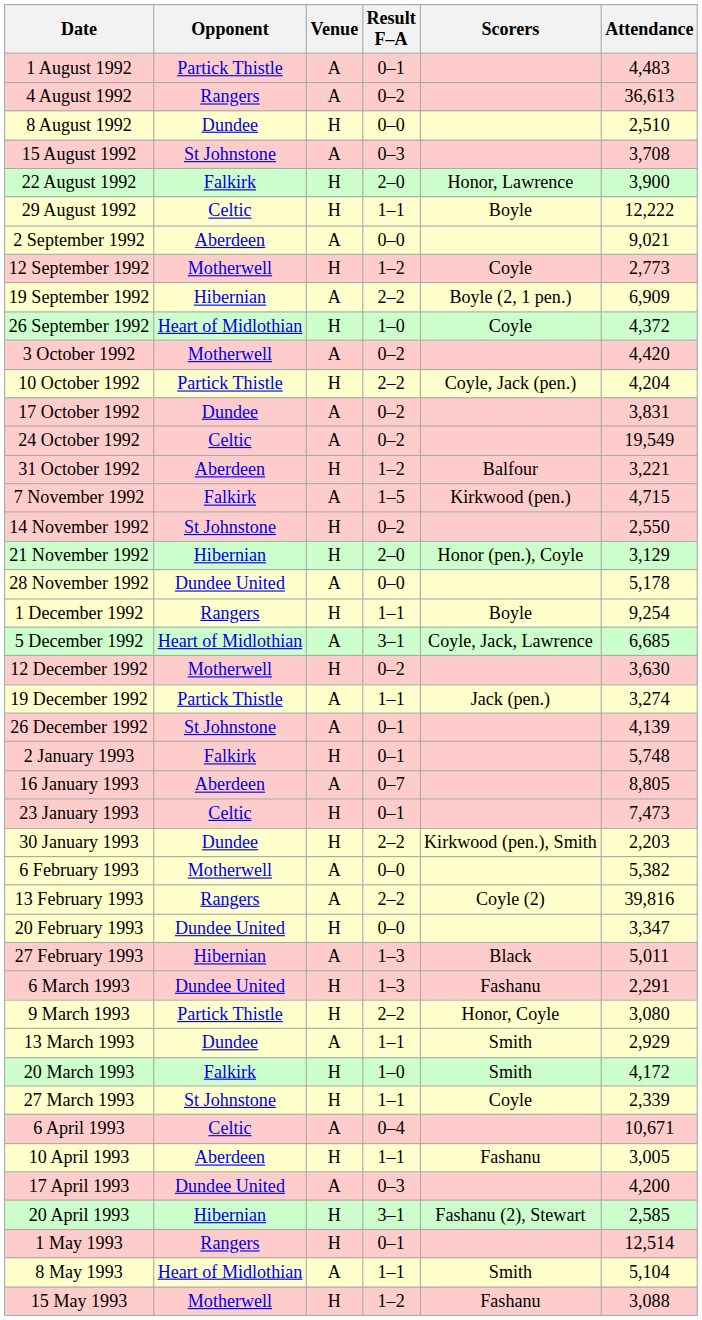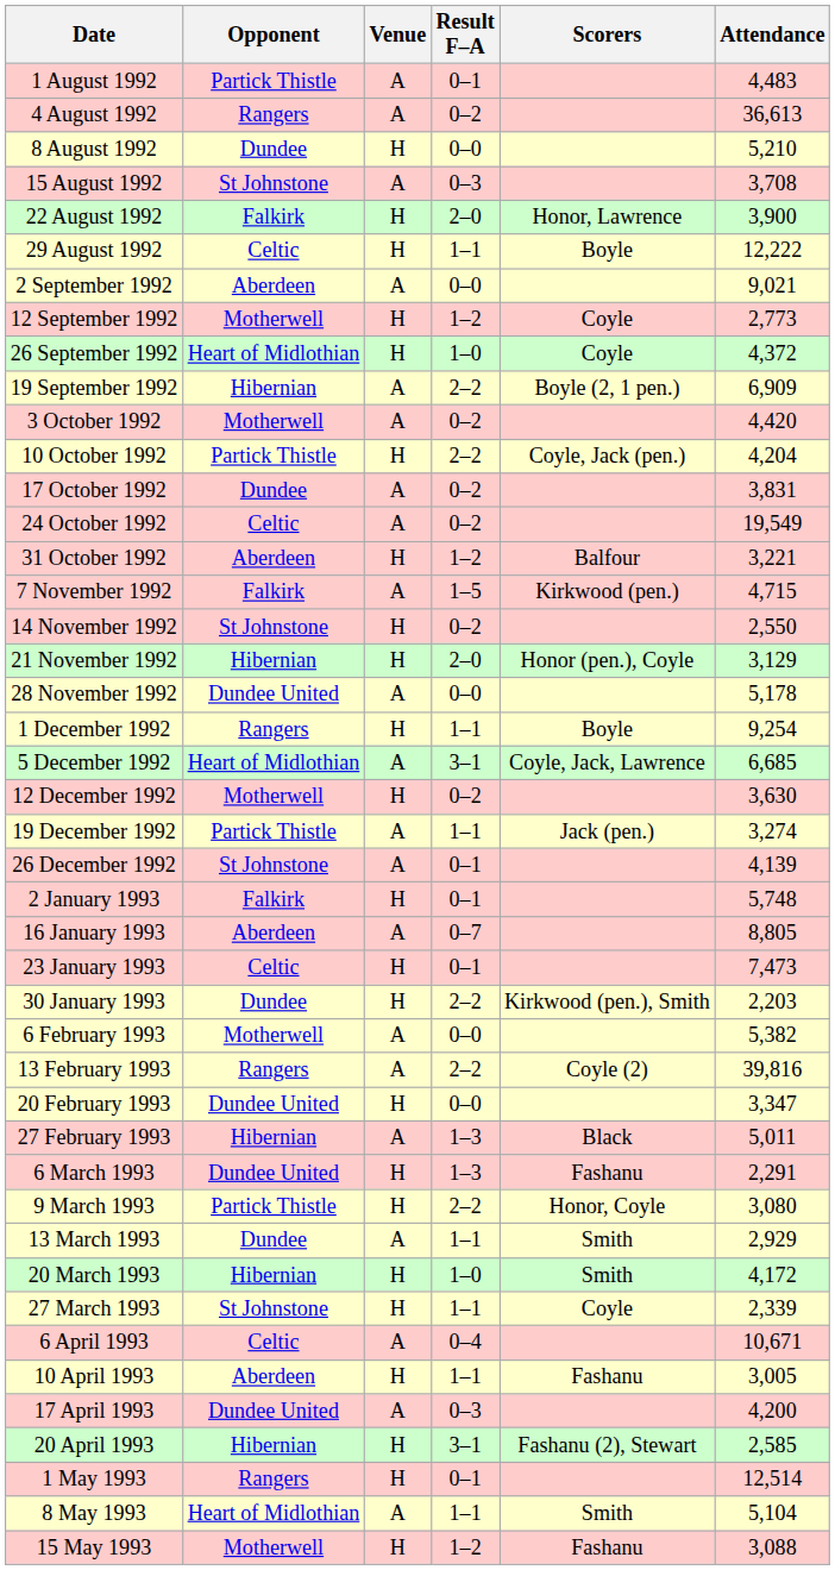 <table class="wikitable sortable" style="text-align:center;">
 <tr>
 <th>Date</th>
 <th>Opponent</th>
 <th>Venue</th>
 <th>Result<br>F–A</th>
 <th class=unsortable>Scorers</th>
 <th>Attendance</th>
 </tr>
 <tr bgcolor="#FFCCCC">
 <td>1 August 1992</td>
 <td><a href='#'>Partick Thistle</a></td>
 <td>A</td>
 <td>0–1</td>
 <td></td>
 <td>4,483</td>
 </tr>
 <tr bgcolor="#FFCCCC">
 <td>4 August 1992</td>
 <td><a href='#'>Rangers</a></td>
 <td>A</td>
 <td>0–2</td>
 <td></td>
 <td>36,613</td>
 </tr>
 <tr bgcolor="#FFFFCC">
 <td>8 August 1992</td>
 <td><a href='#'>Dundee</a></td>
 <td>H</td>
 <td>0–0</td>
 <td></td>
-<td>2,510</td>
+<td>5,210</td>
 </tr>
 <tr bgcolor="#FFCCCC">
 <td>15 August 1992</td>
 <td><a href='#'>St Johnstone</a></td>
 <td>A</td>
 <td>0–3</td>
 <td></td>
 <td>3,708</td>
 </tr>
 <tr bgcolor="#CCFFCC">
 <td>22 August 1992</td>
 <td><a href='#'>Falkirk</a></td>
 <td>H</td>
 <td>2–0</td>
 <td>Honor, Lawrence</td>
 <td>3,900</td>
 </tr>
 <tr bgcolor="#FFFFCC">
 <td>29 August 1992</td>
 <td><a href='#'>Celtic</a></td>
 <td>H</td>
 <td>1–1</td>
 <td>Boyle</td>
 <td>12,222</td>
 </tr>
 <tr bgcolor="#FFFFCC">
 <td>2 September 1992</td>
 <td><a href='#'>Aberdeen</a></td>
 <td>A</td>
 <td>0–0</td>
 <td></td>
 <td>9,021</td>
 </tr>
 <tr bgcolor="#FFCCCC">
 <td>12 September 1992</td>
 <td><a href='#'>Motherwell</a></td>
 <td>H</td>
 <td>1–2</td>
 <td>Coyle</td>
 <td>2,773</td>
 </tr>
+<tr bgcolor="#CCFFCC">
+<td>26 September 1992</td>
+<td><a href='#'>Heart of Midlothian</a></td>
+<td>H</td>
+<td>1–0</td>
+<td>Coyle</td>
+<td>4,372</td>
+</tr>
 <tr bgcolor="#FFFFCC">
 <td>19 September 1992</td>
 <td><a href='#'>Hibernian</a></td>
 <td>A</td>
 <td>2–2</td>
 <td>Boyle (2, 1 pen.)</td>
 <td>6,909</td>
-</tr>
-<tr bgcolor="#CCFFCC">
-<td>26 September 1992</td>
-<td><a href='#'>Heart of Midlothian</a></td>
-<td>H</td>
-<td>1–0</td>
-<td>Coyle</td>
-<td>4,372</td>
 </tr>
 <tr bgcolor="#FFCCCC">
 <td>3 October 1992</td>
 <td><a href='#'>Motherwell</a></td>
 <td>A</td>
 <td>0–2</td>
 <td></td>
 <td>4,420</td>
 </tr>
 <tr bgcolor="#FFFFCC">
 <td>10 October 1992</td>
 <td><a href='#'>Partick Thistle</a></td>
 <td>H</td>
 <td>2–2</td>
 <td>Coyle, Jack (pen.)</td>
 <td>4,204</td>
 </tr>
 <tr bgcolor="#FFCCCC">
 <td>17 October 1992</td>
 <td><a href='#'>Dundee</a></td>
 <td>A</td>
 <td>0–2</td>
 <td></td>
 <td>3,831</td>
 </tr>
 <tr bgcolor="#FFCCCC">
 <td>24 October 1992</td>
 <td><a href='#'>Celtic</a></td>
 <td>A</td>
 <td>0–2</td>
 <td></td>
 <td>19,549</td>
 </tr>
 <tr bgcolor="#FFCCCC">
 <td>31 October 1992</td>
 <td><a href='#'>Aberdeen</a></td>
 <td>H</td>
 <td>1–2</td>
 <td>Balfour</td>
 <td>3,221</td>
 </tr>
 <tr bgcolor="#FFCCCC">
 <td>7 November 1992</td>
 <td><a href='#'>Falkirk</a></td>
 <td>A</td>
 <td>1–5</td>
 <td>Kirkwood (pen.)</td>
 <td>4,715</td>
 </tr>
 <tr bgcolor="#FFCCCC">
 <td>14 November 1992</td>
 <td><a href='#'>St Johnstone</a></td>
 <td>H</td>
 <td>0–2</td>
 <td></td>
 <td>2,550</td>
 </tr>
 <tr bgcolor="#CCFFCC">
 <td>21 November 1992</td>
 <td><a href='#'>Hibernian</a></td>
 <td>H</td>
 <td>2–0</td>
 <td>Honor (pen.), Coyle</td>
 <td>3,129</td>
 </tr>
 <tr bgcolor="#FFFFCC">
 <td>28 November 1992</td>
 <td><a href='#'>Dundee United</a></td>
 <td>A</td>
 <td>0–0</td>
 <td></td>
 <td>5,178</td>
 </tr>
 <tr bgcolor="#FFFFCC">
 <td>1 December 1992</td>
 <td><a href='#'>Rangers</a></td>
 <td>H</td>
 <td>1–1</td>
 <td>Boyle</td>
 <td>9,254</td>
 </tr>
 <tr bgcolor="#CCFFCC">
 <td>5 December 1992</td>
 <td><a href='#'>Heart of Midlothian</a></td>
 <td>A</td>
 <td>3–1</td>
 <td>Coyle, Jack, Lawrence</td>
 <td>6,685</td>
 </tr>
 <tr bgcolor="#FFCCCC">
 <td>12 December 1992</td>
 <td><a href='#'>Motherwell</a></td>
 <td>H</td>
 <td>0–2</td>
 <td></td>
 <td>3,630</td>
 </tr>
 <tr bgcolor="#FFFFCC">
 <td>19 December 1992</td>
 <td><a href='#'>Partick Thistle</a></td>
 <td>A</td>
 <td>1–1</td>
 <td>Jack (pen.)</td>
 <td>3,274</td>
 </tr>
 <tr bgcolor="#FFCCCC">
 <td>26 December 1992</td>
 <td><a href='#'>St Johnstone</a></td>
 <td>A</td>
 <td>0–1</td>
 <td></td>
 <td>4,139</td>
 </tr>
 <tr bgcolor="#FFCCCC">
 <td>2 January 1993</td>
 <td><a href='#'>Falkirk</a></td>
 <td>H</td>
 <td>0–1</td>
 <td></td>
 <td>5,748</td>
 </tr>
 <tr bgcolor="#FFCCCC">
 <td>16 January 1993</td>
 <td><a href='#'>Aberdeen</a></td>
 <td>A</td>
 <td>0–7</td>
 <td></td>
 <td>8,805</td>
 </tr>
 <tr bgcolor="#FFCCCC">
 <td>23 January 1993</td>
 <td><a href='#'>Celtic</a></td>
 <td>H</td>
 <td>0–1</td>
 <td></td>
 <td>7,473</td>
 </tr>
 <tr bgcolor="#FFFFCC">
 <td>30 January 1993</td>
 <td><a href='#'>Dundee</a></td>
 <td>H</td>
 <td>2–2</td>
 <td>Kirkwood (pen.), Smith</td>
 <td>2,203</td>
 </tr>
 <tr bgcolor="#FFFFCC">
 <td>6 February 1993</td>
 <td><a href='#'>Motherwell</a></td>
 <td>A</td>
 <td>0–0</td>
 <td></td>
 <td>5,382</td>
 </tr>
 <tr bgcolor="#FFFFCC">
 <td>13 February 1993</td>
 <td><a href='#'>Rangers</a></td>
 <td>A</td>
 <td>2–2</td>
 <td>Coyle (2)</td>
 <td>39,816</td>
 </tr>
 <tr bgcolor="#FFFFCC">
 <td>20 February 1993</td>
 <td><a href='#'>Dundee United</a></td>
 <td>H</td>
 <td>0–0</td>
 <td></td>
 <td>3,347</td>
 </tr>
 <tr bgcolor="#FFCCCC">
 <td>27 February 1993</td>
 <td><a href='#'>Hibernian</a></td>
 <td>A</td>
 <td>1–3</td>
 <td>Black</td>
 <td>5,011</td>
 </tr>
 <tr bgcolor="#FFCCCC">
 <td>6 March 1993</td>
 <td><a href='#'>Dundee United</a></td>
 <td>H</td>
 <td>1–3</td>
 <td>Fashanu</td>
 <td>2,291</td>
 </tr>
 <tr bgcolor="#FFFFCC">
 <td>9 March 1993</td>
 <td><a href='#'>Partick Thistle</a></td>
 <td>H</td>
 <td>2–2</td>
 <td>Honor, Coyle</td>
 <td>3,080</td>
 </tr>
 <tr bgcolor="#FFFFCC">
 <td>13 March 1993</td>
 <td><a href='#'>Dundee</a></td>
 <td>A</td>
 <td>1–1</td>
 <td>Smith</td>
 <td>2,929</td>
 </tr>
 <tr bgcolor="#CCFFCC">
 <td>20 March 1993</td>
-<td><a href='#'>Falkirk</a></td>
+<td><a href='#'>Hibernian</a></td>
 <td>H</td>
 <td>1–0</td>
 <td>Smith</td>
 <td>4,172</td>
 </tr>
 <tr bgcolor="#FFFFCC">
 <td>27 March 1993</td>
 <td><a href='#'>St Johnstone</a></td>
 <td>H</td>
 <td>1–1</td>
 <td>Coyle</td>
 <td>2,339</td>
 </tr>
 <tr bgcolor="#FFCCCC">
 <td>6 April 1993</td>
 <td><a href='#'>Celtic</a></td>
 <td>A</td>
 <td>0–4</td>
 <td></td>
 <td>10,671</td>
 </tr>
 <tr bgcolor="#FFFFCC">
 <td>10 April 1993</td>
 <td><a href='#'>Aberdeen</a></td>
 <td>H</td>
 <td>1–1</td>
 <td>Fashanu</td>
 <td>3,005</td>
 </tr>
 <tr bgcolor="#FFCCCC">
 <td>17 April 1993</td>
 <td><a href='#'>Dundee United</a></td>
 <td>A</td>
 <td>0–3</td>
 <td></td>
 <td>4,200</td>
 </tr>
 <tr bgcolor="#CCFFCC">
 <td>20 April 1993</td>
 <td><a href='#'>Hibernian</a></td>
 <td>H</td>
 <td>3–1</td>
 <td>Fashanu (2), Stewart</td>
 <td>2,585</td>
 </tr>
 <tr bgcolor="#FFCCCC">
 <td>1 May 1993</td>
 <td><a href='#'>Rangers</a></td>
 <td>H</td>
 <td>0–1</td>
 <td></td>
 <td>12,514</td>
 </tr>
 <tr bgcolor="#FFFFCC">
 <td>8 May 1993</td>
 <td><a href='#'>Heart of Midlothian</a></td>
 <td>A</td>
 <td>1–1</td>
 <td>Smith</td>
 <td>5,104</td>
 </tr>
 <tr bgcolor="#FFCCCC">
 <td>15 May 1993</td>
 <td><a href='#'>Motherwell</a></td>
 <td>H</td>
 <td>1–2</td>
 <td>Fashanu</td>
 <td>3,088</td>
 </tr>
 </table>
